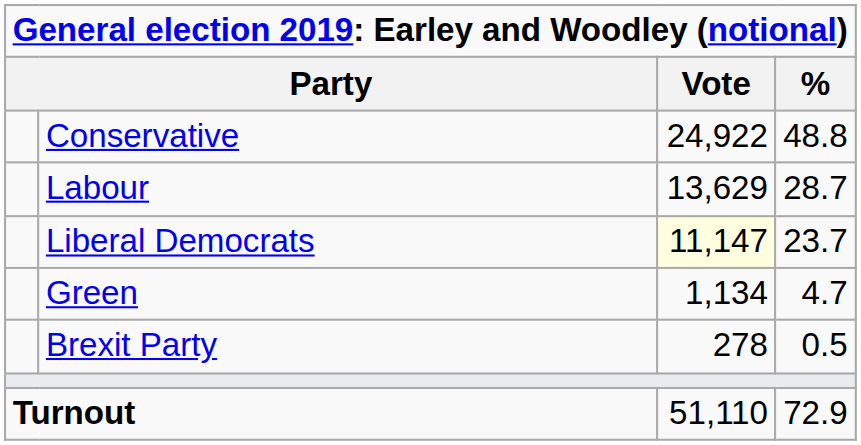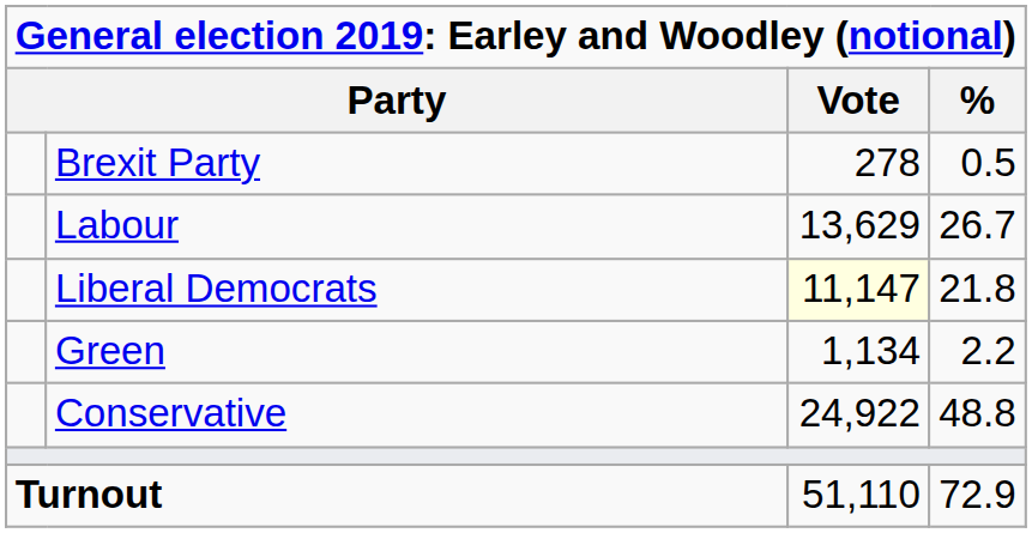 <table class="wikitable">
 <tr>
 <td colspan="4"><strong><a href='#'>General election 2019</a>: Earley and Woodley (<a href='#'>notional</a>)</strong></td>
 </tr>
 <tr>
 <th bgcolor="#DDDDFF" width="130px" colspan="2">Party</th>
 <th bgcolor="#DDDDFF" width="50px">Vote</th>
 <th bgcolor="#DDDDFF" width="30px">%</th>
 </tr>
 <tr>
 <td></td>
-<td><a href='#'>Conservative</a></td>
-<td align=right>24,922</td>
-<td align=right>48.8</td>
+<td><a href='#'>Brexit Party</a></td>
+<td align=right>278</td>
+<td align=right>0.5</td>
 </tr>
 <tr>
 <td></td>
 <td><a href='#'>Labour</a></td>
 <td align=right>13,629</td>
-<td align=right>28.7</td>
+<td align=right>26.7</td>
 </tr>
 <tr>
 <td></td>
 <td><a href='#'>Liberal Democrats</a></td>
 <td align=right style="background: lightyellow;">11,147</td>
-<td align=right>23.7</td>
+<td align=right>21.8</td>
 </tr>
 <tr>
 <td></td>
 <td><a href='#'>Green</a></td>
 <td align=right>1,134</td>
-<td align=right>4.7</td>
+<td align=right>2.2</td>
 </tr>
 <tr>
 <td></td>
-<td><a href='#'>Brexit Party</a></td>
-<td align=right>278</td>
-<td align=right>0.5</td>
+<td><a href='#'>Conservative</a></td>
+<td align=right>24,922</td>
+<td align=right>48.8</td>
 </tr>
 <tr>
 <td colspan="4" bgcolor="#EAECF0"></td>
 </tr>
 <tr>
 <td colspan="2"><strong>Turnout</strong></td>
 <td align=right>51,110</td>
 <td align=right>72.9</td>
 </tr>
 </table>
